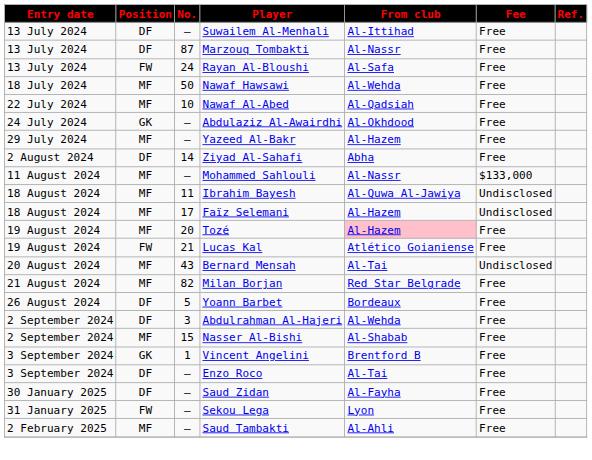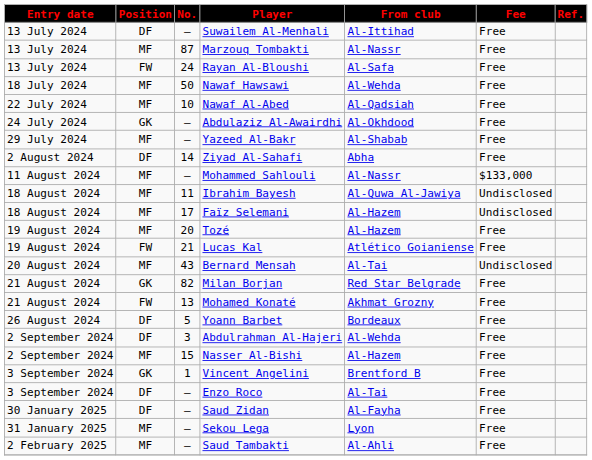 <table class="wikitable sortable">
 <tr>
 <th style="background:black; color:red;"><strong>Entry date</strong></th>
 <th style="background:black; color:red;"><strong>Position</strong></th>
 <th style="background:black; color:red;"><strong>No.</strong></th>
 <th style="background:black; color:red;"><strong>Player</strong></th>
 <th style="background:black; color:red;"><strong>From club</strong></th>
 <th style="background:black; color:red;"><strong>Fee</strong></th>
 <th style="background:black; color:red;"><strong>Ref.</strong></th>
 </tr>
 <tr>
 <td>13 July 2024</td>
 <td style="text-align:center;">DF</td>
 <td style="text-align:center;">–</td>
 <td style="text-align:left;"> <a href='#'>Suwailem Al-Menhali</a></td>
 <td style="text-align:left;"> <a href='#'>Al-Ittihad</a></td>
 <td>Free</td>
 <td></td>
 </tr>
 <tr>
 <td>13 July 2024</td>
-<td style="text-align:center;">DF</td>
+<td style="text-align:center;">MF</td>
 <td style="text-align:center;">87</td>
 <td style="text-align:left;"> <a href='#'>Marzouq Tombakti</a></td>
 <td style="text-align:left;"> <a href='#'>Al-Nassr</a></td>
 <td>Free</td>
 <td></td>
 </tr>
 <tr>
 <td>13 July 2024</td>
 <td style="text-align:center;">FW</td>
 <td style="text-align:center;">24</td>
 <td style="text-align:left;"> <a href='#'>Rayan Al-Bloushi</a></td>
 <td style="text-align:left;"> <a href='#'>Al-Safa</a></td>
 <td>Free</td>
 <td></td>
 </tr>
 <tr>
 <td>18 July 2024</td>
 <td style="text-align:center;">MF</td>
 <td style="text-align:center;">50</td>
 <td style="text-align:left;"> <a href='#'>Nawaf Hawsawi</a></td>
 <td style="text-align:left;"> <a href='#'>Al-Wehda</a></td>
 <td>Free</td>
 <td></td>
 </tr>
 <tr>
 <td>22 July 2024</td>
 <td style="text-align:center;">MF</td>
 <td style="text-align:center;">10</td>
 <td style="text-align:left;"> <a href='#'>Nawaf Al-Abed</a></td>
 <td style="text-align:left;"> <a href='#'>Al-Qadsiah</a></td>
 <td>Free</td>
 <td></td>
 </tr>
 <tr>
 <td>24 July 2024</td>
 <td style="text-align:center;">GK</td>
 <td style="text-align:center;">–</td>
 <td style="text-align:left;"> <a href='#'>Abdulaziz Al-Awairdhi</a></td>
 <td style="text-align:left;"> <a href='#'>Al-Okhdood</a></td>
 <td>Free</td>
 <td></td>
 </tr>
 <tr>
 <td>29 July 2024</td>
 <td style="text-align:center;">MF</td>
 <td style="text-align:center;">–</td>
 <td style="text-align:left;"> <a href='#'>Yazeed Al-Bakr</a></td>
-<td style="text-align:left;"> <a href='#'>Al-Hazem</a></td>
+<td style="text-align:left;"> <a href='#'>Al-Shabab</a></td>
 <td>Free</td>
 <td></td>
 </tr>
 <tr>
 <td>2 August 2024</td>
 <td style="text-align:center;">DF</td>
 <td style="text-align:center;">14</td>
 <td style="text-align:left;"> <a href='#'>Ziyad Al-Sahafi</a></td>
 <td style="text-align:left;"> <a href='#'>Abha</a></td>
 <td>Free</td>
 <td></td>
 </tr>
 <tr>
 <td>11 August 2024</td>
 <td style="text-align:center;">MF</td>
 <td style="text-align:center;">–</td>
 <td style="text-align:left;"> <a href='#'>Mohammed Sahlouli</a></td>
 <td style="text-align:left;"> <a href='#'>Al-Nassr</a></td>
 <td>$133,000</td>
 <td></td>
 </tr>
 <tr>
 <td>18 August 2024</td>
 <td style="text-align:center;">MF</td>
 <td style="text-align:center;">11</td>
 <td style="text-align:left;"> <a href='#'>Ibrahim Bayesh</a></td>
 <td style="text-align:left;"> <a href='#'>Al-Quwa Al-Jawiya</a></td>
 <td>Undisclosed</td>
 <td></td>
 </tr>
 <tr>
 <td>18 August 2024</td>
 <td style="text-align:center;">MF</td>
 <td style="text-align:center;">17</td>
 <td style="text-align:left;"> <a href='#'>Faïz Selemani</a></td>
 <td style="text-align:left;"> <a href='#'>Al-Hazem</a></td>
 <td>Undisclosed</td>
 <td></td>
 </tr>
 <tr>
 <td>19 August 2024</td>
 <td style="text-align:center;">MF</td>
 <td style="text-align:center;">20</td>
 <td style="text-align:left;"> <a href='#'>Tozé</a></td>
-<td style="background: pink; text-align:left;"> <a href='#'>Al-Hazem</a></td>
+<td style="text-align:left;"> <a href='#'>Al-Hazem</a></td>
 <td>Free</td>
 <td></td>
 </tr>
 <tr>
 <td>19 August 2024</td>
 <td style="text-align:center;">FW</td>
 <td style="text-align:center;">21</td>
 <td style="text-align:left;"> <a href='#'>Lucas Kal</a></td>
 <td style="text-align:left;"> <a href='#'>Atlético Goianiense</a></td>
 <td>Free</td>
 <td></td>
 </tr>
 <tr>
 <td>20 August 2024</td>
 <td style="text-align:center;">MF</td>
 <td style="text-align:center;">43</td>
 <td style="text-align:left;"> <a href='#'>Bernard Mensah</a></td>
 <td style="text-align:left;"> <a href='#'>Al-Tai</a></td>
 <td>Undisclosed</td>
 <td></td>
 </tr>
 <tr>
 <td>21 August 2024</td>
-<td style="text-align:center;">MF</td>
+<td style="text-align:center;">GK</td>
 <td style="text-align:center;">82</td>
 <td style="text-align:left;"> <a href='#'>Milan Borjan</a></td>
 <td style="text-align:left;"> <a href='#'>Red Star Belgrade</a></td>
+<td>Free</td>
+<td></td>
+</tr>
+<tr>
+<td>21 August 2024</td>
+<td style="text-align:center;">FW</td>
+<td style="text-align:center;">13</td>
+<td style="text-align:left;"> <a href='#'>Mohamed Konaté</a></td>
+<td style="text-align:left;"> <a href='#'>Akhmat Grozny</a></td>
 <td>Free</td>
 <td></td>
 </tr>
 <tr>
 <td>26 August 2024</td>
 <td style="text-align:center;">DF</td>
 <td style="text-align:center;">5</td>
 <td style="text-align:left;"> <a href='#'>Yoann Barbet</a></td>
 <td style="text-align:left;"> <a href='#'>Bordeaux</a></td>
 <td>Free</td>
 <td></td>
 </tr>
 <tr>
 <td>2 September 2024</td>
 <td style="text-align:center;">DF</td>
 <td style="text-align:center;">3</td>
 <td style="text-align:left;"> <a href='#'>Abdulrahman Al-Hajeri</a></td>
 <td style="text-align:left;"> <a href='#'>Al-Wehda</a></td>
 <td>Free</td>
 <td></td>
 </tr>
 <tr>
 <td>2 September 2024</td>
 <td style="text-align:center;">MF</td>
 <td style="text-align:center;">15</td>
 <td style="text-align:left;"> <a href='#'>Nasser Al-Bishi</a></td>
-<td style="text-align:left;"> <a href='#'>Al-Shabab</a></td>
+<td style="text-align:left;"> <a href='#'>Al-Hazem</a></td>
 <td>Free</td>
 <td></td>
 </tr>
 <tr>
 <td>3 September 2024</td>
 <td style="text-align:center;">GK</td>
 <td style="text-align:center;">1</td>
 <td style="text-align:left;"> <a href='#'>Vincent Angelini</a></td>
 <td style="text-align:left;"> <a href='#'>Brentford B</a></td>
 <td>Free</td>
 <td></td>
 </tr>
 <tr>
 <td>3 September 2024</td>
 <td style="text-align:center;">DF</td>
 <td style="text-align:center;">–</td>
 <td style="text-align:left;"> <a href='#'>Enzo Roco</a></td>
 <td style="text-align:left;"> <a href='#'>Al-Tai</a></td>
 <td>Free</td>
 <td></td>
 </tr>
 <tr>
 <td>30 January 2025</td>
 <td style="text-align:center;">DF</td>
 <td style="text-align:center;">–</td>
 <td style="text-align:left;"> <a href='#'>Saud Zidan</a></td>
 <td style="text-align:left;"> <a href='#'>Al-Fayha</a></td>
 <td>Free</td>
 <td></td>
 </tr>
 <tr>
 <td>31 January 2025</td>
-<td style="text-align:center;">FW</td>
+<td style="text-align:center;">MF</td>
 <td style="text-align:center;">–</td>
 <td style="text-align:left;"> <a href='#'>Sekou Lega</a></td>
 <td style="text-align:left;"> <a href='#'>Lyon</a></td>
 <td>Free</td>
 <td></td>
 </tr>
 <tr>
 <td>2 February 2025</td>
 <td style="text-align:center;">MF</td>
 <td style="text-align:center;">–</td>
 <td style="text-align:left;"> <a href='#'>Saud Tambakti</a></td>
 <td style="text-align:left;"> <a href='#'>Al-Ahli</a></td>
 <td>Free</td>
 <td></td>
 </tr>
 <tr>
 </tr>
 </table>
